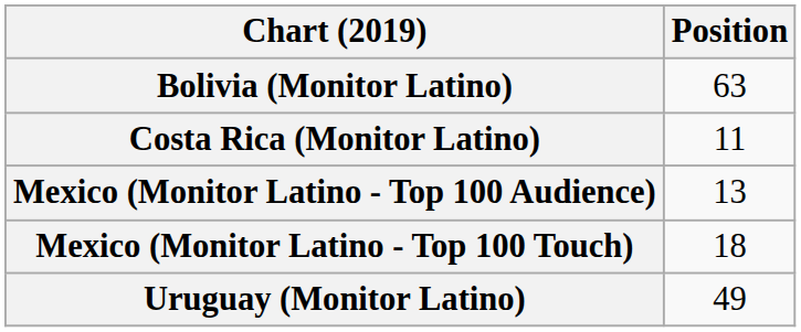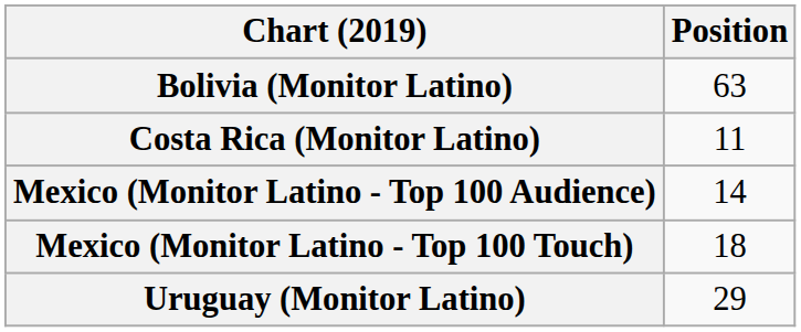 <table class="wikitable sortable plainrowheaders" style="text-align:center">
 <tr>
 <th scope="col">Chart (2019)</th>
 <th scope="col">Position</th>
 </tr>
 <tr>
 <th scope="row">Bolivia (Monitor Latino)</th>
 <td align="center">63</td>
 </tr>
 <tr>
 <th scope="row">Costa Rica (Monitor Latino)</th>
 <td align="center">11</td>
 </tr>
 <tr>
 <th scope="row">Mexico (Monitor Latino - Top 100 Audience)</th>
-<td align="center">13</td>
+<td align="center">14</td>
 </tr>
 <tr>
 <th scope="row">Mexico (Monitor Latino - Top 100 Touch)</th>
 <td align="center">18</td>
 </tr>
 <tr>
 <th scope="row">Uruguay (Monitor Latino)</th>
-<td align="center">49</td>
+<td align="center">29</td>
 </tr>
 </table>
